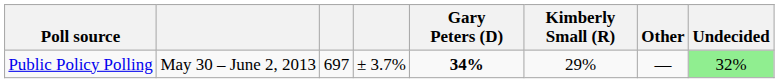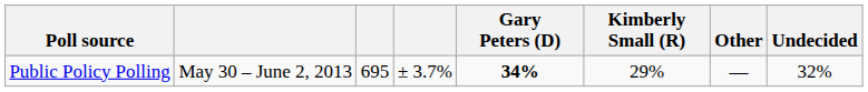 <table class="wikitable" style="text-align:center">
 <tr valign= bottom>
 <th>Poll source</th>
 <th></th>
 <th></th>
 <th></th>
 <th style="width:100px;">Gary<br>Peters (D)</th>
 <th style="width:100px;">Kimberly<br>Small (R)</th>
 <th>Other</th>
 <th>Undecided</th>
 </tr>
 <tr>
 <td align=left><a href='#'>Public Policy Polling</a></td>
 <td>May 30 – June 2, 2013</td>
-<td>697</td>
+<td>695</td>
 <td>± 3.7%</td>
 <td><strong>34%</strong></td>
 <td>29%</td>
 <td>—</td>
-<td style="background: lightgreen;">32%</td>
+<td>32%</td>
 </tr>
 </table>
